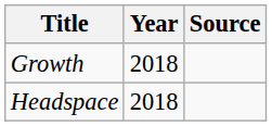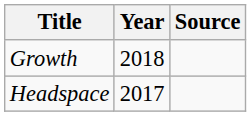 <table class="wikitable">
 <tr>
 <th>Title</th>
 <th>Year</th>
 <th>Source</th>
 </tr>
 <tr>
 <td><em>Growth</em></td>
 <td>2018</td>
 <td></td>
 </tr>
 <tr>
 <td><em>Headspace</em></td>
-<td>2018</td>
+<td>2017</td>
 <td></td>
 </tr>
 </table>
